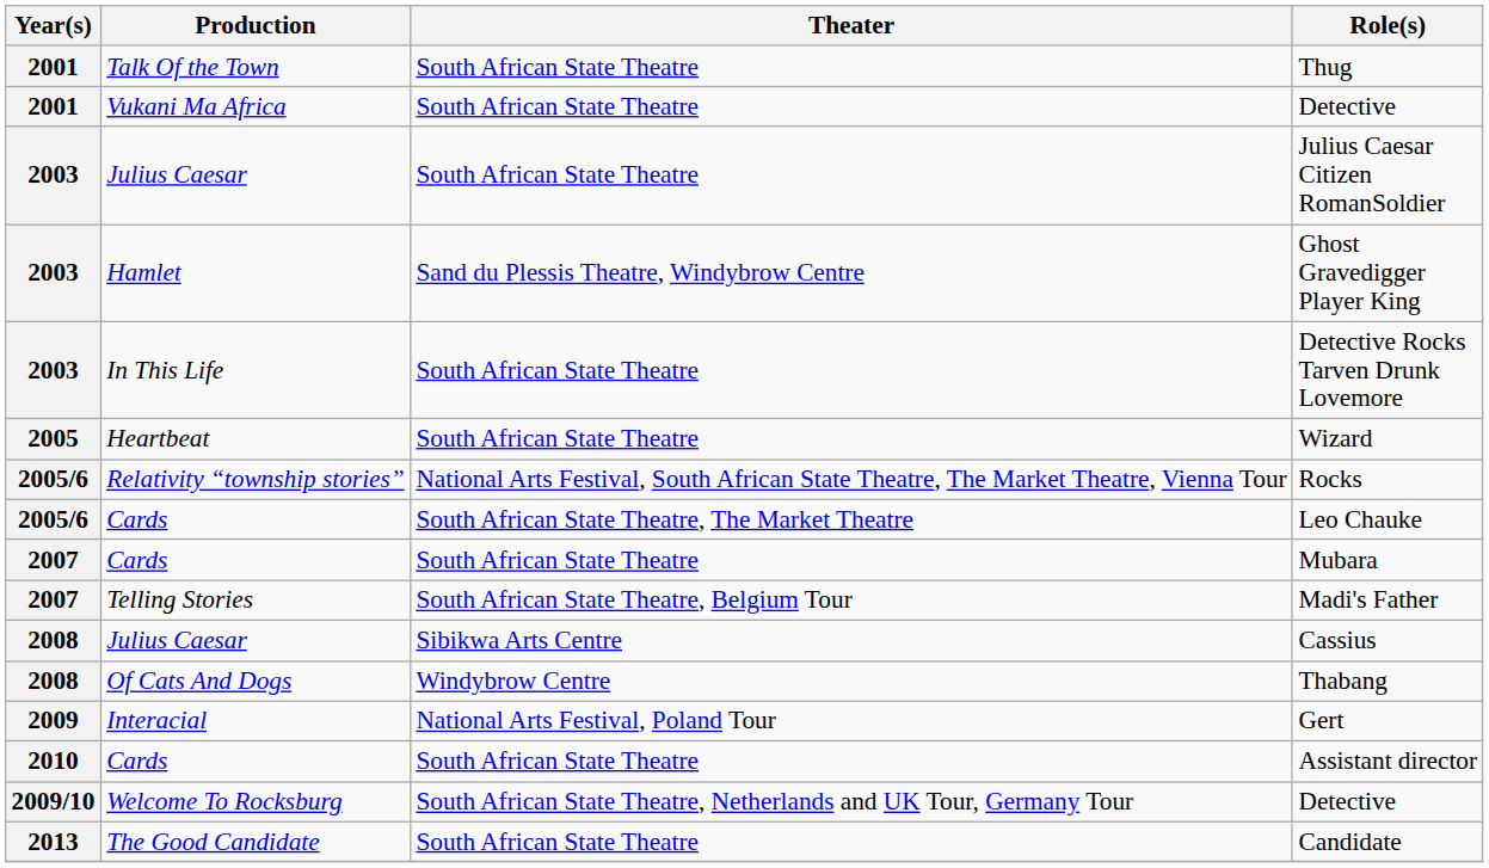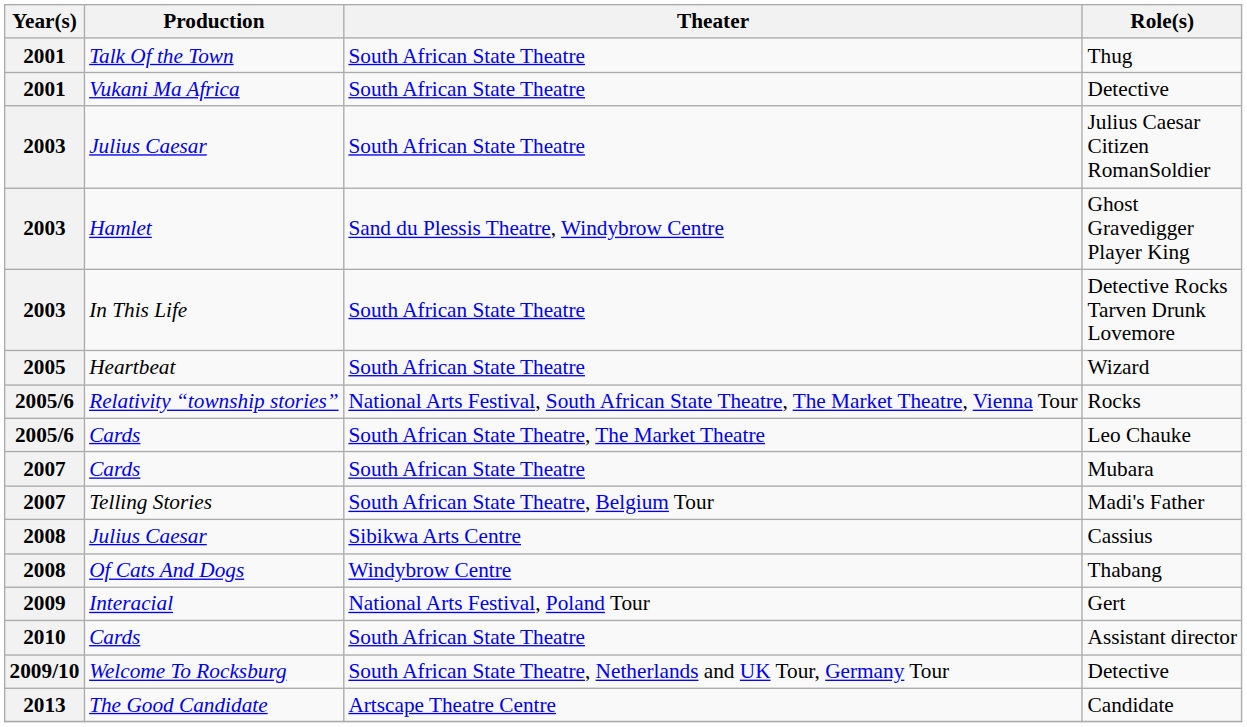 <table class="wikitable plainrowheaders sortable">
 <tr>
 <th scope="col">Year(s)</th>
 <th scope="col">Production</th>
 <th scope="col">Theater</th>
 <th scope="col">Role(s)</th>
 </tr>
 <tr>
 <th scope=row>2001</th>
 <td><em><a href='#'>Talk Of the Town</a></em></td>
 <td><a href='#'>South African State Theatre</a></td>
 <td>Thug</td>
 </tr>
 <tr>
 <th scope=row>2001</th>
 <td><em><a href='#'>Vukani Ma Africa</a></em></td>
 <td><a href='#'>South African State Theatre</a></td>
 <td>Detective</td>
 </tr>
 <tr>
 <th scope=row>2003</th>
 <td><em><a href='#'>Julius Caesar</a></em></td>
 <td><a href='#'>South African State Theatre</a></td>
 <td>Julius Caesar<br>Citizen<br>RomanSoldier</td>
 </tr>
 <tr>
 <th scope=row>2003</th>
 <td><em><a href='#'>Hamlet</a></em></td>
 <td><a href='#'>Sand du Plessis Theatre</a>, <a href='#'>Windybrow Centre</a></td>
 <td>Ghost<br>Gravedigger<br>Player King</td>
 </tr>
 <tr>
 <th scope=row>2003</th>
 <td><em>In This Life</em></td>
 <td><a href='#'>South African State Theatre</a></td>
 <td>Detective Rocks<br>Tarven Drunk<br>Lovemore</td>
 </tr>
 <tr>
 <th scope=row>2005</th>
 <td><em>Heartbeat</em></td>
 <td><a href='#'>South African State Theatre</a></td>
 <td>Wizard</td>
 </tr>
 <tr>
 <th scope=row>2005/6</th>
 <td><em><a href='#'>Relativity “township stories”</a></em></td>
 <td><a href='#'>National Arts Festival</a>, <a href='#'>South African State Theatre</a>, <a href='#'>The Market Theatre</a>, <a href='#'>Vienna</a> Tour</td>
 <td>Rocks</td>
 </tr>
 <tr>
 <th scope=row>2005/6</th>
 <td><em><a href='#'>Cards</a></em></td>
 <td><a href='#'>South African State Theatre</a>, <a href='#'>The Market Theatre</a></td>
 <td>Leo Chauke</td>
 </tr>
 <tr>
 <th scope=row>2007</th>
 <td><em><a href='#'>Cards</a></em></td>
 <td><a href='#'>South African State Theatre</a></td>
 <td>Mubara</td>
 </tr>
 <tr>
 <th scope=row>2007</th>
 <td><em>Telling Stories</em></td>
 <td><a href='#'>South African State Theatre</a>, <a href='#'>Belgium</a> Tour</td>
 <td>Madi's Father</td>
 </tr>
 <tr>
 <th scope=row>2008</th>
 <td><em><a href='#'>Julius Caesar</a></em></td>
 <td><a href='#'>Sibikwa Arts Centre</a></td>
 <td>Cassius</td>
 </tr>
 <tr>
 <th scope=row>2008</th>
 <td><em><a href='#'>Of Cats And Dogs</a></em></td>
 <td><a href='#'>Windybrow Centre</a></td>
 <td>Thabang</td>
 </tr>
 <tr>
 <th scope=row>2009</th>
 <td><em><a href='#'>Interacial</a></em></td>
 <td><a href='#'>National Arts Festival</a>, <a href='#'>Poland</a> Tour</td>
 <td>Gert</td>
 </tr>
 <tr>
 <th scope=row>2010</th>
 <td><em><a href='#'>Cards</a></em></td>
 <td><a href='#'>South African State Theatre</a></td>
 <td>Assistant director</td>
 </tr>
 <tr>
 <th scope=row>2009/10</th>
 <td><em><a href='#'>Welcome To Rocksburg</a></em></td>
 <td><a href='#'>South African State Theatre</a>, <a href='#'>Netherlands</a> and <a href='#'>UK</a> Tour, <a href='#'>Germany</a> Tour</td>
 <td>Detective</td>
 </tr>
 <tr>
 <th scope=row>2013</th>
 <td><em><a href='#'>The Good Candidate</a></em></td>
-<td><a href='#'>South African State Theatre</a></td>
+<td><a href='#'>Artscape Theatre Centre</a></td>
 <td>Candidate</td>
 </tr>
 <tr>
 </tr>
 </table>
